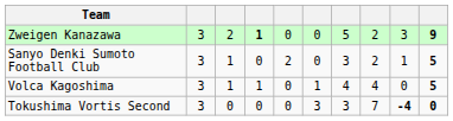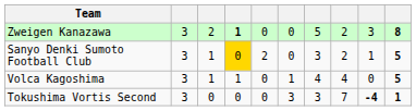 <table class="wikitable sortable" style="text-align: center">
 <tr style="line-height:1.25em">
 <th style="width:15em">Team</th>
 <th style="width:2em"><br></th>
 <th style="width:2em"><br></th>
 <th style="width:2em"><br></th>
 <th style="width:2em"><br></th>
 <th style="width:2em"><br></th>
 <th style="width:2em"><br></th>
 <th style="width:2em"><br></th>
 <th style="width:2em"><br></th>
 <th style="width:2em"><br></th>
 </tr>
 <tr bgcolor="#ccffcc">
 <td align="left">Zweigen Kanazawa</td>
 <td>3</td>
 <td>2</td>
 <td><strong>1</strong></td>
 <td>0</td>
 <td>0</td>
 <td>5</td>
 <td>2</td>
 <td>3</td>
-<td><strong>9</strong></td>
+<td><strong>8</strong></td>
 </tr>
 <tr>
 <td align="left">Sanyo Denki Sumoto Football Club</td>
 <td>3</td>
 <td>1</td>
-<td>0</td>
+<td style="background: gold;">0</td>
 <td>2</td>
 <td>0</td>
 <td>3</td>
 <td>2</td>
 <td>1</td>
 <td><strong>5</strong></td>
 </tr>
 <tr>
 <td align="left">Volca Kagoshima</td>
 <td>3</td>
 <td>1</td>
 <td>1</td>
 <td>0</td>
 <td>1</td>
 <td>4</td>
 <td>4</td>
 <td>0</td>
 <td><strong>5</strong></td>
 </tr>
 <tr>
 <td align="left">Tokushima Vortis Second</td>
 <td>3</td>
 <td>0</td>
 <td>0</td>
 <td>0</td>
 <td>3</td>
 <td>3</td>
 <td>7</td>
 <td><strong>-4</strong></td>
-<td><strong>0</strong></td>
+<td><strong>1</strong></td>
 </tr>
 </table>
